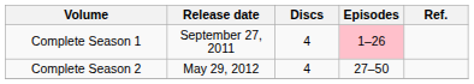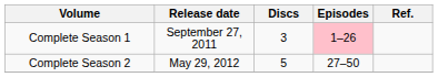 <table class="wikitable" style="text-align: center;">
 <tr>
 <th style="width: 200px;">Volume</th>
 <th style="width: 130px;">Release date</th>
 <th style="width: 75px;">Discs</th>
 <th style="width: 75px;">Episodes</th>
 <th style="width: 75px;">Ref.</th>
 </tr>
 <tr>
 <td>Complete Season 1</td>
 <td>September 27, 2011</td>
-<td>4</td>
+<td>3</td>
 <td style="background: pink;">1–26</td>
 <td></td>
 </tr>
 <tr>
 <td>Complete Season 2</td>
 <td>May 29, 2012</td>
-<td>4</td>
+<td>5</td>
 <td>27–50</td>
 <td></td>
 </tr>
 <tr>
 </tr>
 </table>
